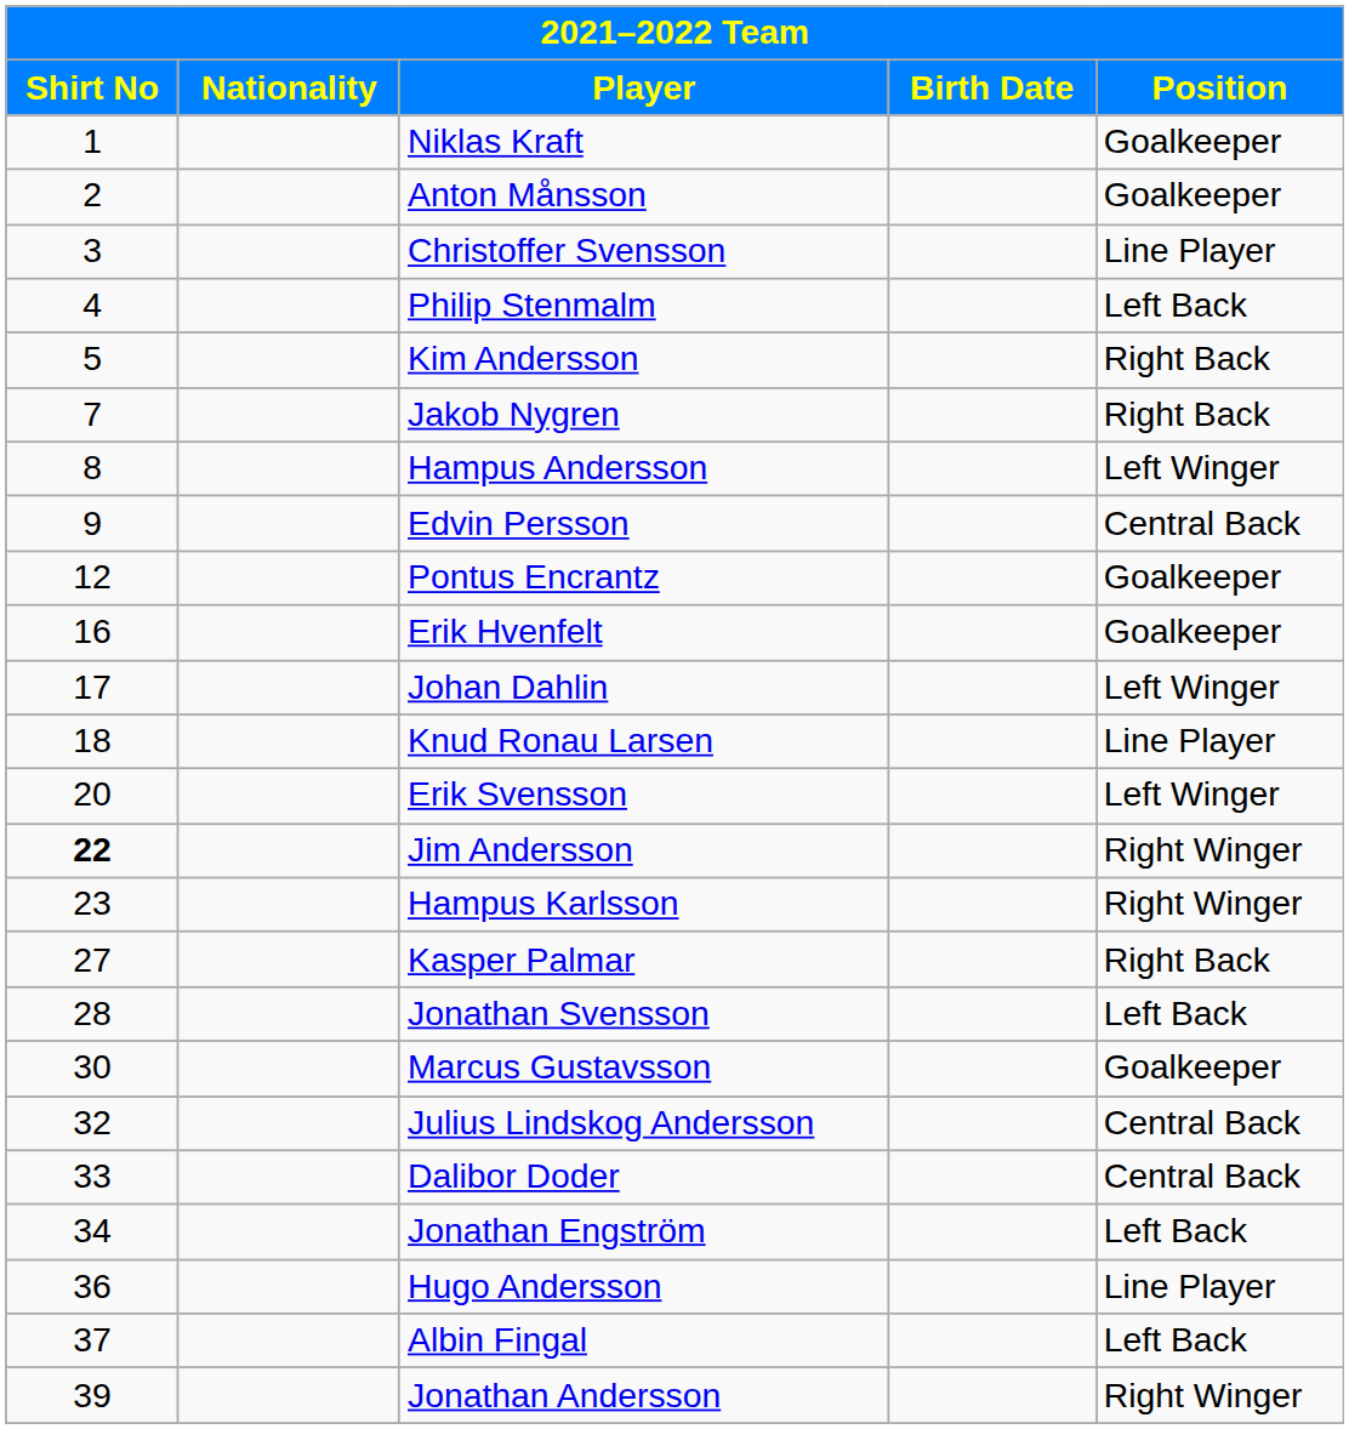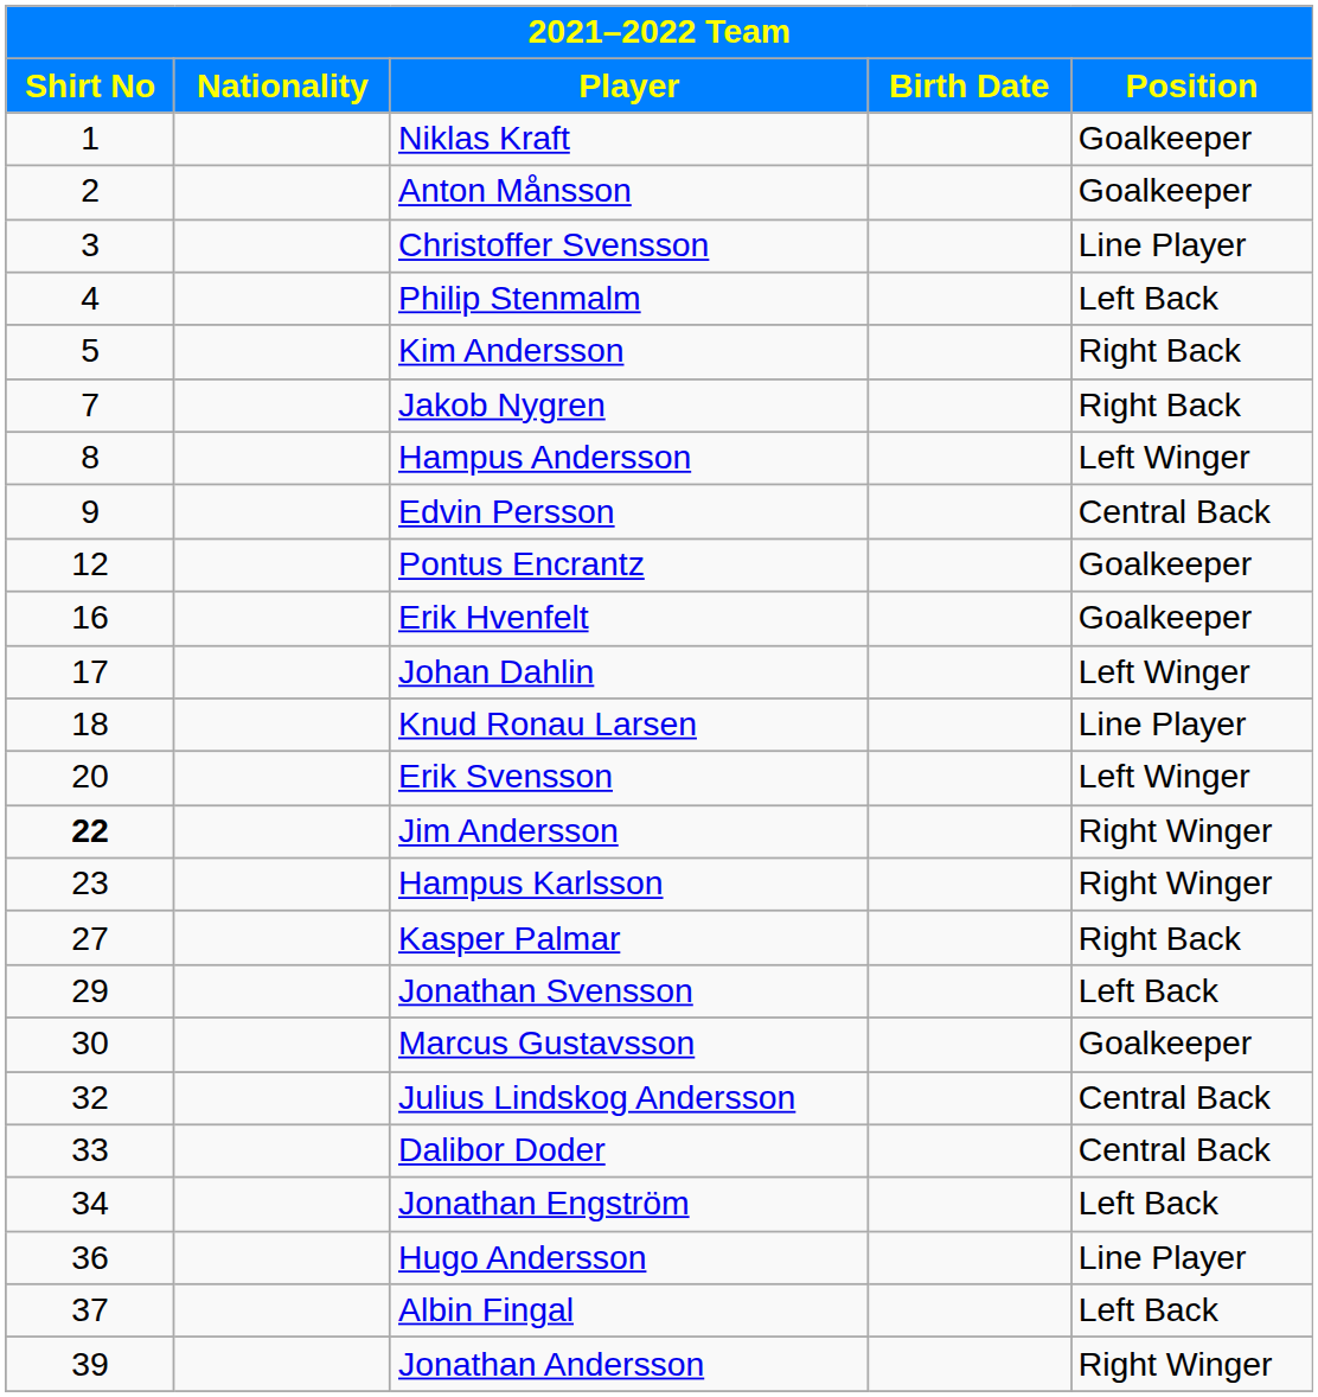 <table class="wikitable collapsible collapsed" style="width:100%">
 <tr>
 <th colspan=5 style="background-color:#0080FF;color:#FFFF00;text-align:center;"> <strong>2021–2022 Team</strong></th>
 </tr>
 <tr>
 <th style="color:#FFFF00; background:#0080FF">Shirt No</th>
 <th style="color:#FFFF00; background:#0080FF">Nationality</th>
 <th style="color:#FFFF00; background:#0080FF">Player</th>
 <th style="color:#FFFF00; background:#0080FF">Birth Date</th>
 <th style="color:#FFFF00; background:#0080FF">Position</th>
 </tr>
 <tr>
 <td align=center>1</td>
 <td></td>
 <td><a href='#'>Niklas Kraft</a></td>
 <td></td>
 <td>Goalkeeper</td>
 </tr>
 <tr>
 <td align=center>2</td>
 <td></td>
 <td><a href='#'>Anton Månsson</a></td>
 <td></td>
 <td>Goalkeeper</td>
 </tr>
 <tr>
 <td align=center>3</td>
 <td></td>
 <td><a href='#'>Christoffer Svensson</a></td>
 <td></td>
 <td>Line Player</td>
 </tr>
 <tr>
 <td align=center>4</td>
 <td></td>
 <td><a href='#'>Philip Stenmalm</a></td>
 <td></td>
 <td>Left Back</td>
 </tr>
 <tr>
 <td align=center>5</td>
 <td></td>
 <td><a href='#'>Kim Andersson</a></td>
 <td></td>
 <td>Right Back</td>
 </tr>
 <tr>
 <td align=center>7</td>
 <td></td>
 <td><a href='#'>Jakob Nygren</a></td>
 <td></td>
 <td>Right Back</td>
 </tr>
 <tr>
 <td align=center>8</td>
 <td></td>
 <td><a href='#'>Hampus Andersson</a></td>
 <td></td>
 <td>Left Winger</td>
 </tr>
 <tr>
 <td align=center>9</td>
 <td></td>
 <td><a href='#'>Edvin Persson</a></td>
 <td></td>
 <td>Central Back</td>
 </tr>
 <tr>
 <td align=center>12</td>
 <td></td>
 <td><a href='#'>Pontus Encrantz</a></td>
 <td></td>
 <td>Goalkeeper</td>
 </tr>
 <tr>
 <td align=center>16</td>
 <td></td>
 <td><a href='#'>Erik Hvenfelt</a></td>
 <td></td>
 <td>Goalkeeper</td>
 </tr>
 <tr>
 <td align=center>17</td>
 <td></td>
 <td><a href='#'>Johan Dahlin</a></td>
 <td></td>
 <td>Left Winger</td>
 </tr>
 <tr>
 <td align=center>18</td>
 <td></td>
 <td><a href='#'>Knud Ronau Larsen</a></td>
 <td></td>
 <td>Line Player</td>
 </tr>
 <tr>
 <td align=center>20</td>
 <td></td>
 <td><a href='#'>Erik Svensson</a></td>
 <td></td>
 <td>Left Winger</td>
 </tr>
 <tr>
 <td align=center><strong>22</strong></td>
 <td></td>
 <td><a href='#'>Jim Andersson</a></td>
 <td></td>
 <td>Right Winger</td>
 </tr>
 <tr>
 <td align=center>23</td>
 <td></td>
 <td><a href='#'>Hampus Karlsson</a></td>
 <td></td>
 <td>Right Winger</td>
 </tr>
 <tr>
 <td align=center>27</td>
 <td></td>
 <td><a href='#'>Kasper Palmar</a></td>
 <td></td>
 <td>Right Back</td>
 </tr>
 <tr>
-<td align=center>28</td>
+<td align=center>29</td>
 <td></td>
 <td><a href='#'>Jonathan Svensson</a></td>
 <td></td>
 <td>Left Back</td>
 </tr>
 <tr>
 <td align=center>30</td>
 <td></td>
 <td><a href='#'>Marcus Gustavsson</a></td>
 <td></td>
 <td>Goalkeeper</td>
 </tr>
 <tr>
 <td align=center>32</td>
 <td></td>
 <td><a href='#'>Julius Lindskog Andersson</a></td>
 <td></td>
 <td>Central Back</td>
 </tr>
 <tr>
 <td align=center>33</td>
 <td></td>
 <td><a href='#'>Dalibor Doder</a></td>
 <td></td>
 <td>Central Back</td>
 </tr>
 <tr>
 <td align=center>34</td>
 <td></td>
 <td><a href='#'>Jonathan Engström</a></td>
 <td></td>
 <td>Left Back</td>
 </tr>
 <tr>
 <td align=center>36</td>
 <td></td>
 <td><a href='#'>Hugo Andersson</a></td>
 <td></td>
 <td>Line Player</td>
 </tr>
 <tr>
 <td align=center>37</td>
 <td></td>
 <td><a href='#'>Albin Fingal</a></td>
 <td></td>
 <td>Left Back</td>
 </tr>
 <tr>
 <td align=center>39</td>
 <td></td>
 <td><a href='#'>Jonathan Andersson</a></td>
 <td></td>
 <td>Right Winger</td>
 </tr>
 </table>
